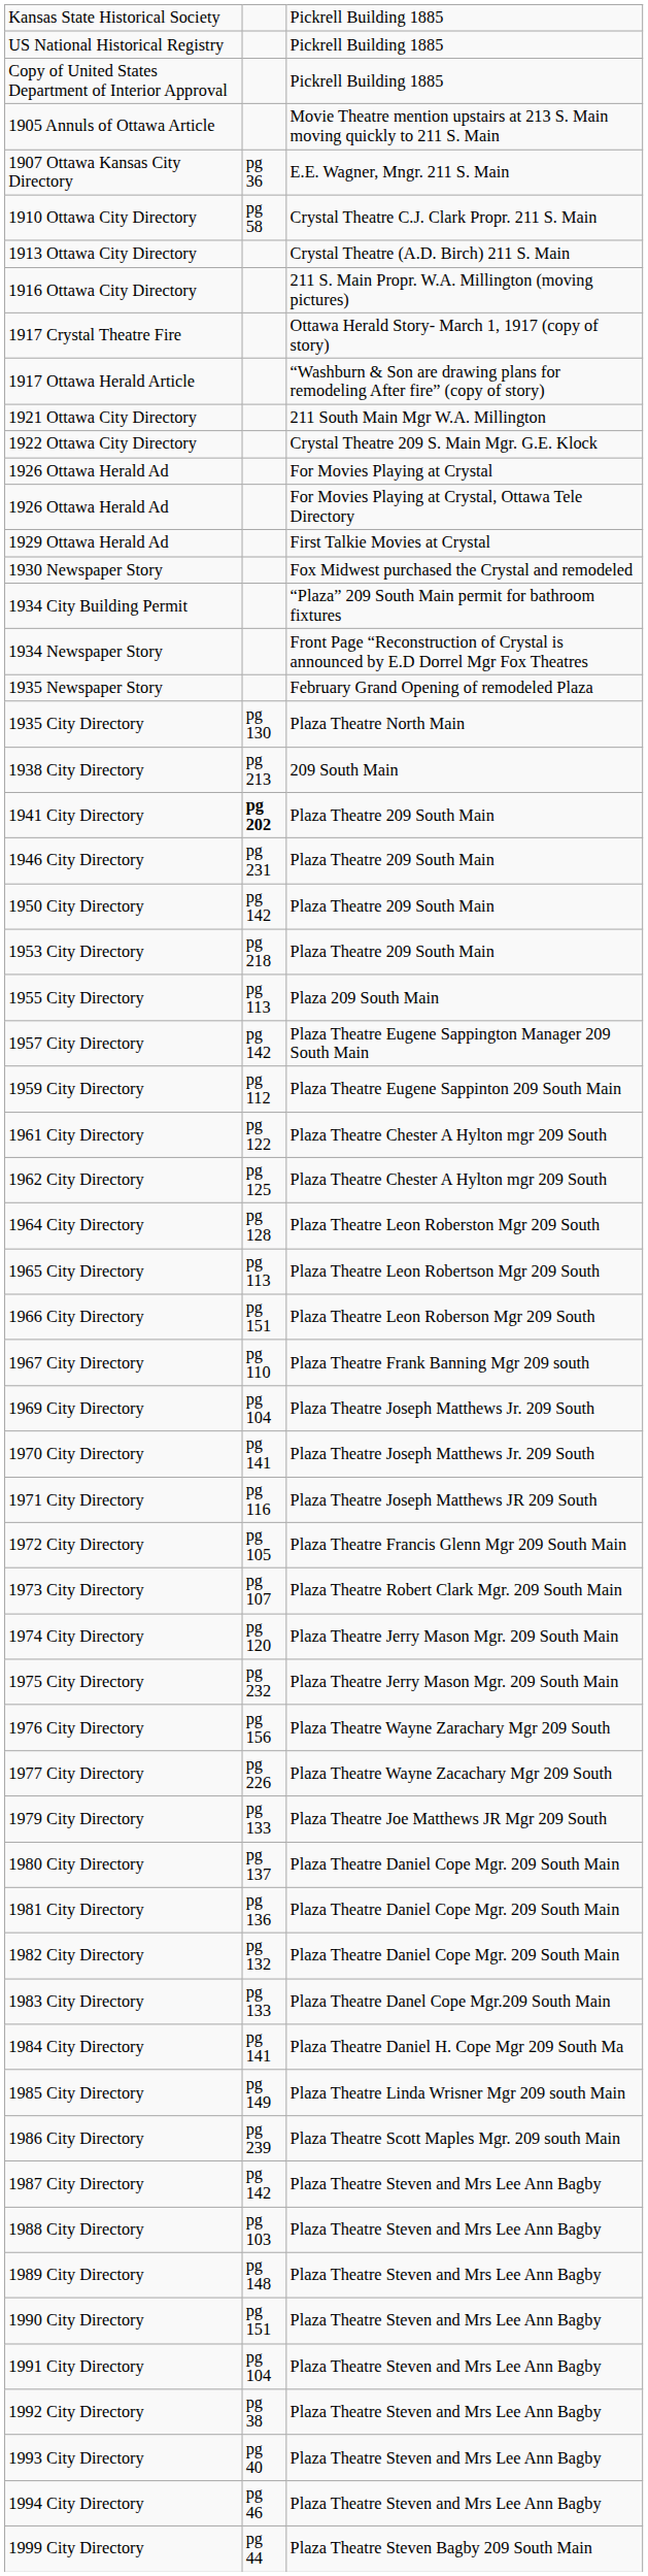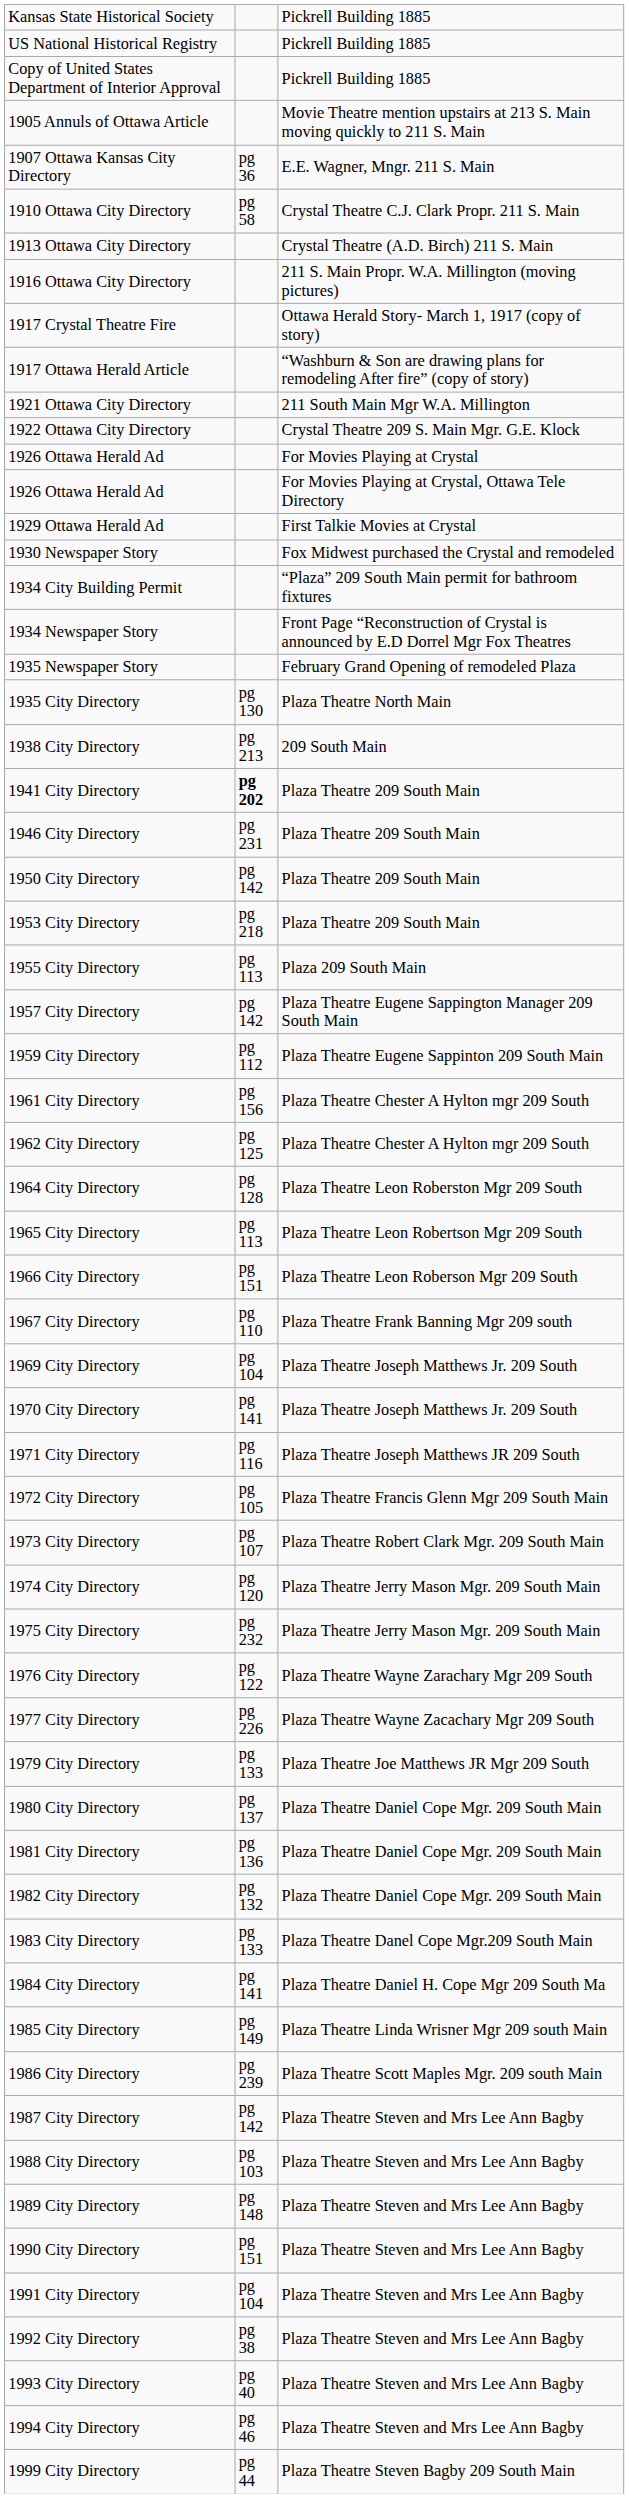 <table class="wikitable">
 <tr>
 <td>Kansas State Historical Society</td>
 <td></td>
 <td>Pickrell Building 1885</td>
 </tr>
 <tr>
 <td>US National Historical Registry</td>
 <td></td>
 <td>Pickrell Building 1885</td>
 </tr>
 <tr>
 <td>Copy of United States Department of Interior Approval</td>
 <td></td>
 <td>Pickrell Building 1885</td>
 </tr>
 <tr>
 <td>1905 Annuls of Ottawa Article</td>
 <td></td>
 <td>Movie Theatre mention upstairs at 213 S. Main moving quickly to 211 S. Main</td>
 </tr>
 <tr>
 <td>1907 Ottawa Kansas City Directory</td>
 <td>pg 36</td>
 <td>E.E. Wagner, Mngr. 211 S. Main</td>
 </tr>
 <tr>
 <td>1910 Ottawa City Directory</td>
 <td>pg 58</td>
 <td>Crystal Theatre C.J. Clark Propr. 211 S. Main</td>
 </tr>
 <tr>
 <td>1913 Ottawa City Directory</td>
 <td></td>
 <td>Crystal Theatre (A.D. Birch) 211 S. Main</td>
 </tr>
 <tr>
 <td>1916 Ottawa City Directory</td>
 <td></td>
 <td>211 S. Main Propr. W.A. Millington (moving pictures)</td>
 </tr>
 <tr>
 <td>1917 Crystal Theatre Fire</td>
 <td></td>
 <td>Ottawa Herald Story- March 1, 1917 (copy of story)</td>
 </tr>
 <tr>
 <td>1917 Ottawa Herald Article</td>
 <td></td>
 <td>“Washburn & Son are drawing plans for remodeling After fire” (copy of story)</td>
 </tr>
 <tr>
 <td>1921 Ottawa City Directory</td>
 <td></td>
 <td>211 South Main Mgr W.A. Millington</td>
 </tr>
 <tr>
 <td>1922 Ottawa City Directory</td>
 <td></td>
 <td>Crystal Theatre 209 S. Main Mgr. G.E. Klock</td>
 </tr>
 <tr>
 <td>1926 Ottawa Herald Ad</td>
 <td></td>
 <td>For Movies Playing at Crystal</td>
 </tr>
 <tr>
 <td>1926 Ottawa Herald Ad</td>
 <td></td>
 <td>For Movies Playing at Crystal, Ottawa Tele Directory</td>
 </tr>
 <tr>
 <td>1929 Ottawa Herald Ad</td>
 <td></td>
 <td>First Talkie Movies at Crystal</td>
 </tr>
 <tr>
 <td>1930 Newspaper Story</td>
 <td></td>
 <td>Fox Midwest purchased the Crystal and remodeled</td>
 </tr>
 <tr>
 <td>1934 City Building Permit</td>
 <td></td>
 <td>“Plaza” 209 South Main permit for bathroom fixtures</td>
 </tr>
 <tr>
 <td>1934 Newspaper Story</td>
 <td></td>
 <td>Front Page “Reconstruction of Crystal is announced by E.D Dorrel Mgr Fox Theatres</td>
 </tr>
 <tr>
 <td>1935 Newspaper Story</td>
 <td></td>
 <td>February Grand Opening of remodeled Plaza</td>
 </tr>
 <tr>
 <td>1935 City Directory</td>
 <td>pg 130</td>
 <td>Plaza Theatre North Main</td>
 </tr>
 <tr>
 <td>1938 City Directory</td>
 <td>pg 213</td>
 <td>209 South Main</td>
 </tr>
 <tr>
 <td>1941 City Directory</td>
 <td><strong>pg 202</strong></td>
 <td>Plaza Theatre 209 South Main</td>
 </tr>
 <tr>
 <td>1946 City Directory</td>
 <td>pg 231</td>
 <td>Plaza Theatre 209 South Main</td>
 </tr>
 <tr>
 <td>1950 City Directory</td>
 <td>pg 142</td>
 <td>Plaza Theatre 209 South Main</td>
 </tr>
 <tr>
 <td>1953 City Directory</td>
 <td>pg 218</td>
 <td>Plaza Theatre 209 South Main</td>
 </tr>
 <tr>
 <td>1955 City Directory</td>
 <td>pg 113</td>
 <td>Plaza 209 South Main</td>
 </tr>
 <tr>
 <td>1957 City Directory</td>
 <td>pg 142</td>
 <td>Plaza Theatre Eugene Sappington Manager 209 South Main</td>
 </tr>
 <tr>
 <td>1959 City Directory</td>
 <td>pg 112</td>
 <td>Plaza Theatre Eugene Sappinton 209 South Main</td>
 </tr>
 <tr>
 <td>1961 City Directory</td>
-<td>pg 122</td>
+<td>pg 156</td>
 <td>Plaza Theatre Chester A Hylton mgr 209 South</td>
 </tr>
 <tr>
 <td>1962 City Directory</td>
 <td>pg 125</td>
 <td>Plaza Theatre Chester A Hylton mgr 209 South</td>
 </tr>
 <tr>
 <td>1964 City Directory</td>
 <td>pg 128</td>
 <td>Plaza Theatre Leon Roberston Mgr 209 South</td>
 </tr>
 <tr>
 <td>1965 City Directory</td>
 <td>pg 113</td>
 <td>Plaza Theatre Leon Robertson Mgr 209 South</td>
 </tr>
 <tr>
 <td>1966 City Directory</td>
 <td>pg 151</td>
 <td>Plaza Theatre Leon Roberson Mgr 209 South</td>
 </tr>
 <tr>
 <td>1967 City Directory</td>
 <td>pg 110</td>
 <td>Plaza Theatre Frank Banning Mgr 209 south</td>
 </tr>
 <tr>
 <td>1969 City Directory</td>
 <td>pg 104</td>
 <td>Plaza Theatre Joseph Matthews Jr. 209 South</td>
 </tr>
 <tr>
 <td>1970 City Directory</td>
 <td>pg 141</td>
 <td>Plaza Theatre Joseph Matthews Jr. 209 South</td>
 </tr>
 <tr>
 <td>1971 City Directory</td>
 <td>pg 116</td>
 <td>Plaza Theatre Joseph Matthews JR 209 South</td>
 </tr>
 <tr>
 <td>1972 City Directory</td>
 <td>pg 105</td>
 <td>Plaza Theatre Francis Glenn Mgr 209 South Main</td>
 </tr>
 <tr>
 <td>1973 City Directory</td>
 <td>pg 107</td>
 <td>Plaza Theatre Robert Clark Mgr. 209 South Main</td>
 </tr>
 <tr>
 <td>1974 City Directory</td>
 <td>pg 120</td>
 <td>Plaza Theatre Jerry Mason Mgr. 209 South Main</td>
 </tr>
 <tr>
 <td>1975 City Directory</td>
 <td>pg 232</td>
 <td>Plaza Theatre Jerry Mason Mgr. 209 South Main</td>
 </tr>
 <tr>
 <td>1976 City Directory</td>
-<td>pg 156</td>
+<td>pg 122</td>
 <td>Plaza Theatre Wayne Zarachary Mgr 209 South</td>
 </tr>
 <tr>
 <td>1977 City Directory</td>
 <td>pg 226</td>
 <td>Plaza Theatre Wayne Zacachary Mgr 209 South</td>
 </tr>
 <tr>
 <td>1979 City Directory</td>
 <td>pg 133</td>
 <td>Plaza Theatre Joe Matthews JR Mgr 209 South</td>
 </tr>
 <tr>
 <td>1980 City Directory</td>
 <td>pg 137</td>
 <td>Plaza Theatre Daniel Cope Mgr. 209 South Main</td>
 </tr>
 <tr>
 <td>1981 City Directory</td>
 <td>pg 136</td>
 <td>Plaza Theatre Daniel Cope Mgr. 209 South Main</td>
 </tr>
 <tr>
 <td>1982 City Directory</td>
 <td>pg 132</td>
 <td>Plaza Theatre Daniel Cope Mgr. 209 South Main</td>
 </tr>
 <tr>
 <td>1983 City Directory</td>
 <td>pg 133</td>
 <td>Plaza Theatre Danel Cope Mgr.209 South Main</td>
 </tr>
 <tr>
 <td>1984 City Directory</td>
 <td>pg 141</td>
 <td>Plaza Theatre Daniel H. Cope Mgr 209 South Ma</td>
 </tr>
 <tr>
 <td>1985 City Directory</td>
 <td>pg 149</td>
 <td>Plaza Theatre Linda Wrisner Mgr 209 south Main</td>
 </tr>
 <tr>
 <td>1986 City Directory</td>
 <td>pg 239</td>
 <td>Plaza Theatre Scott Maples Mgr. 209 south Main</td>
 </tr>
 <tr>
 <td>1987 City Directory</td>
 <td>pg 142</td>
 <td>Plaza Theatre Steven and Mrs Lee Ann Bagby</td>
 </tr>
 <tr>
 <td>1988 City Directory</td>
 <td>pg 103</td>
 <td>Plaza Theatre Steven and Mrs Lee Ann Bagby</td>
 </tr>
 <tr>
 <td>1989 City Directory</td>
 <td>pg 148</td>
 <td>Plaza Theatre Steven and Mrs Lee Ann Bagby</td>
 </tr>
 <tr>
 <td>1990 City Directory</td>
 <td>pg 151</td>
 <td>Plaza Theatre Steven and Mrs Lee Ann Bagby</td>
 </tr>
 <tr>
 <td>1991 City Directory</td>
 <td>pg 104</td>
 <td>Plaza Theatre Steven and Mrs Lee Ann Bagby</td>
 </tr>
 <tr>
 <td>1992 City Directory</td>
 <td>pg 38</td>
 <td>Plaza Theatre Steven and Mrs Lee Ann Bagby</td>
 </tr>
 <tr>
 <td>1993 City Directory</td>
 <td>pg 40</td>
 <td>Plaza Theatre Steven and Mrs Lee Ann Bagby</td>
 </tr>
 <tr>
 <td>1994 City Directory</td>
 <td>pg 46</td>
 <td>Plaza Theatre Steven and Mrs Lee Ann Bagby</td>
 </tr>
 <tr>
 <td>1999 City Directory</td>
 <td>pg 44</td>
 <td>Plaza Theatre Steven Bagby 209 South Main</td>
 </tr>
 </table>
